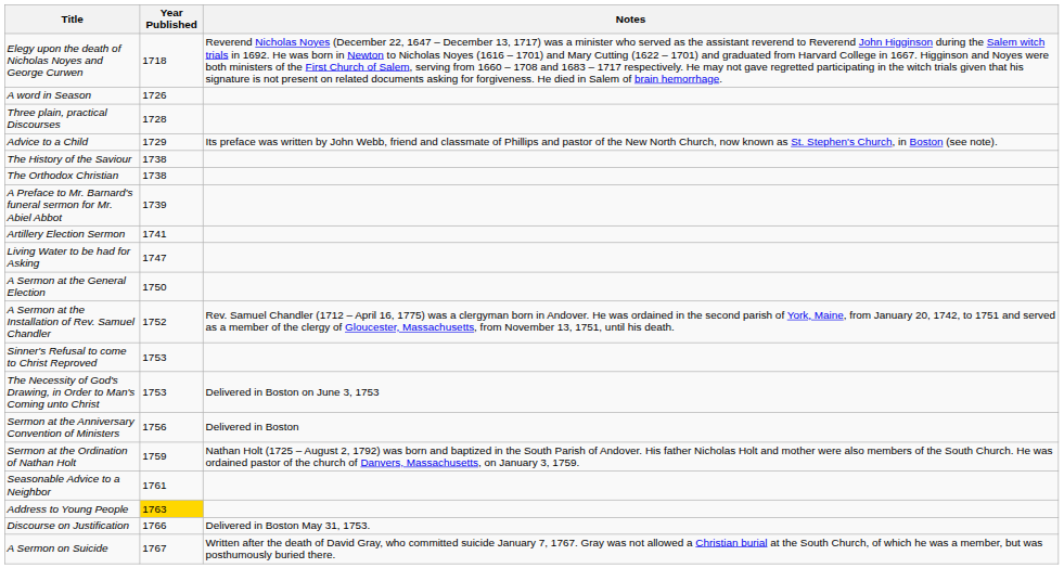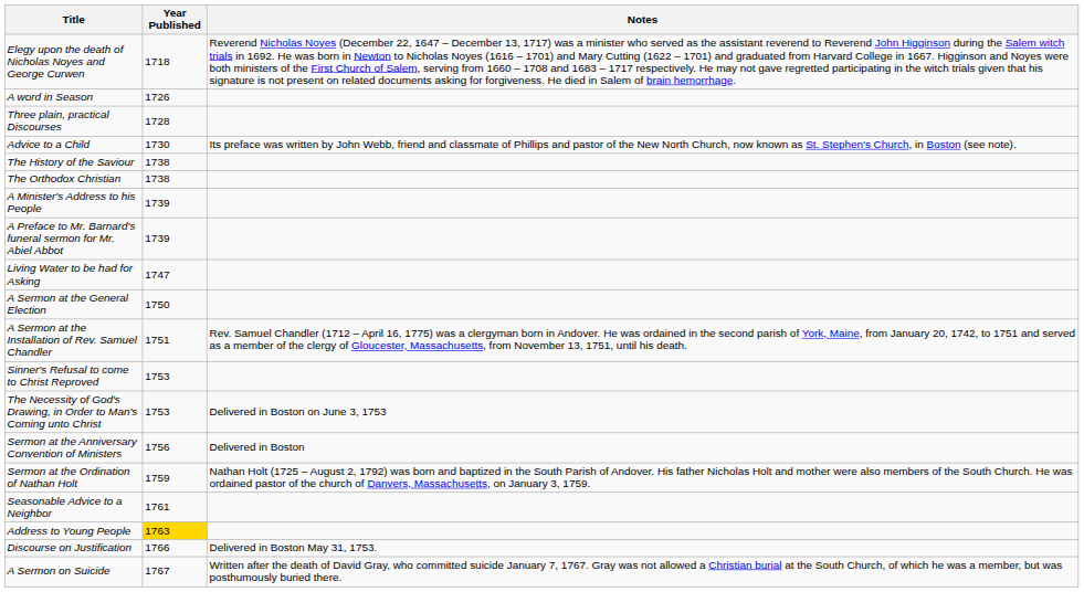 <table class="wikitable">
 <tr>
 <th>Title</th>
 <th>Year Published</th>
 <th>Notes</th>
 </tr>
 <tr>
 <td><em>Elegy upon the death of Nicholas Noyes and George Curwen</em></td>
 <td>1718</td>
 <td>Reverend <a href='#'>Nicholas Noyes</a> (December 22, 1647 – December 13, 1717) was a minister who served as the assistant reverend to Reverend <a href='#'>John Higginson</a> during the <a href='#'>Salem witch trials</a> in 1692.  He was born in <a href='#'>Newton</a> to Nicholas Noyes (1616 – 1701) and Mary Cutting (1622 – 1701) and graduated from Harvard College in 1667.  Higginson and Noyes were both ministers of the <a href='#'>First Church of Salem</a>, serving from 1660 – 1708 and 1683 – 1717 respectively.  He may not gave regretted participating in the witch trials given that his signature is not present on related documents asking for forgiveness.  He died in Salem of <a href='#'>brain hemorrhage</a>.</td>
 </tr>
 <tr>
 <td><em>A word in Season</em></td>
 <td>1726</td>
 <td></td>
 </tr>
 <tr>
 <td><em>Three plain, practical Discourses</em></td>
 <td>1728</td>
 <td></td>
 </tr>
 <tr>
 <td><em>Advice to a Child</em></td>
-<td>1729</td>
+<td>1730</td>
 <td>Its preface was written by John Webb, friend and classmate of Phillips and pastor of the New North Church, now known as <a href='#'>St. Stephen's Church</a>, in <a href='#'>Boston</a> (see note).</td>
 </tr>
 <tr>
 <td><em>The History of the Saviour</em></td>
 <td>1738</td>
 <td></td>
 </tr>
 <tr>
 <td><em>The Orthodox Christian</em></td>
 <td>1738</td>
 <td></td>
 </tr>
 <tr>
-<td><em>A Preface to Mr. Barnard's funeral sermon for Mr. Abiel Abbot</em></td>
+<td><em>A Minister's Address to his People</em></td>
 <td>1739</td>
 <td></td>
 </tr>
 <tr>
-<td><em>Artillery Election Sermon</em></td>
-<td>1741</td>
+<td><em>A Preface to Mr. Barnard's funeral sermon for Mr. Abiel Abbot</em></td>
+<td>1739</td>
 <td></td>
 </tr>
 <tr>
 <td><em>Living Water to be had for Asking</em></td>
 <td>1747</td>
 <td></td>
 </tr>
 <tr>
 <td><em>A Sermon at the General Election</em></td>
 <td>1750</td>
 <td></td>
 </tr>
 <tr>
 <td><em>A Sermon at the Installation of Rev. Samuel Chandler</em></td>
-<td>1752</td>
+<td>1751</td>
 <td>Rev. Samuel Chandler (1712 – April 16, 1775) was a clergyman born in Andover.  He was ordained in the second parish of <a href='#'>York, Maine</a>, from January 20, 1742, to 1751 and served as a member of the clergy of <a href='#'>Gloucester, Massachusetts</a>, from November 13, 1751, until his death.</td>
 </tr>
 <tr>
 <td><em>Sinner's Refusal to come to Christ Reproved</em></td>
 <td>1753</td>
 <td></td>
 </tr>
 <tr>
 <td><em>The Necessity of God's Drawing, in Order to Man's Coming unto Christ</em></td>
 <td>1753</td>
 <td>Delivered in Boston on June 3, 1753</td>
 </tr>
 <tr>
 <td><em>Sermon at the Anniversary Convention of Ministers</em></td>
 <td>1756</td>
 <td>Delivered in Boston</td>
 </tr>
 <tr>
 <td><em>Sermon at the Ordination of Nathan Holt</em></td>
 <td>1759</td>
 <td>Nathan Holt (1725 – August 2, 1792) was born and baptized in the South Parish of Andover.  His father Nicholas Holt and mother were also members of the South Church.  He was ordained pastor of the church of <a href='#'>Danvers, Massachusetts</a>, on January 3, 1759.</td>
 </tr>
 <tr>
 <td><em>Seasonable Advice to a Neighbor</em></td>
 <td>1761</td>
 <td></td>
 </tr>
 <tr>
 <td><em>Address to Young People</em></td>
 <td style="background: gold;">1763</td>
 <td></td>
 </tr>
 <tr>
 <td><em>Discourse on Justification</em></td>
 <td>1766</td>
 <td>Delivered in Boston May 31, 1753.</td>
 </tr>
 <tr>
 <td><em>A Sermon on Suicide</em></td>
 <td>1767</td>
 <td>Written after the death of David Gray, who committed suicide January 7, 1767.  Gray was not allowed a <a href='#'>Christian burial</a> at the South Church, of which he was a member, but was posthumously buried there.</td>
 </tr>
 </table>
